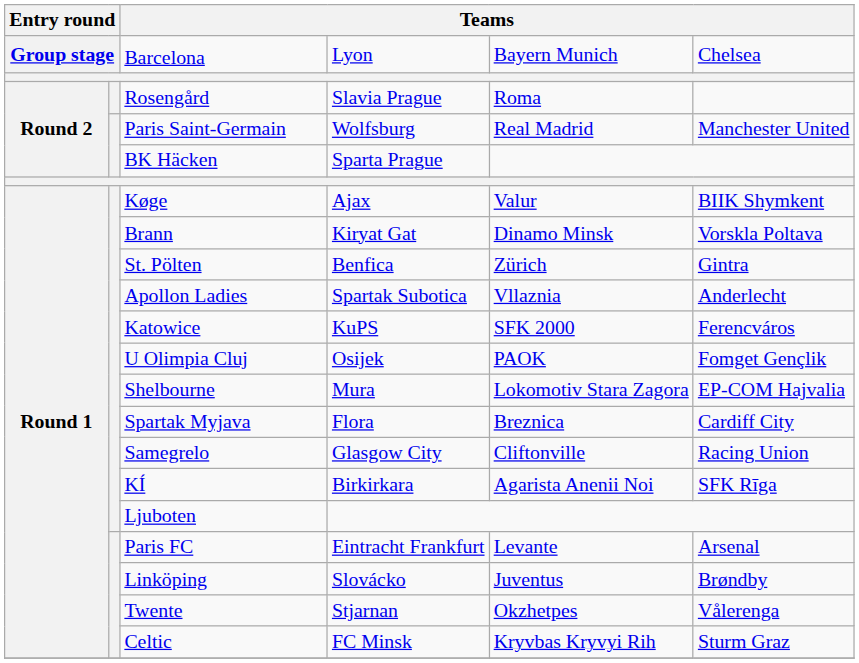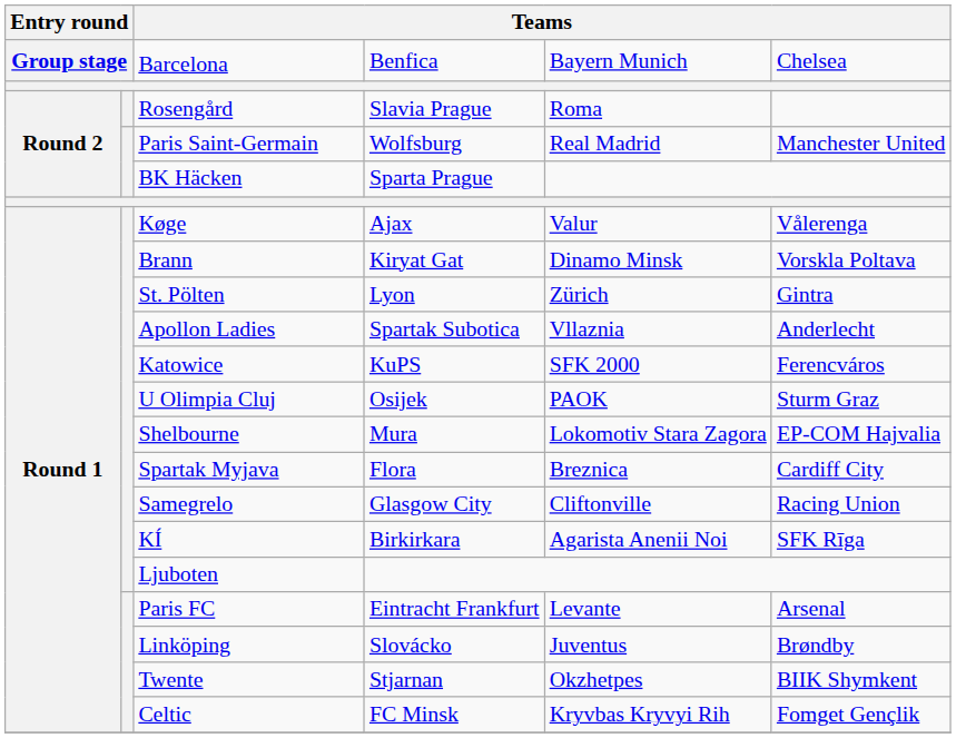 <table class="wikitable">
 <tr>
 <th colspan="2">Entry round</th>
 <th colspan="4">Teams</th>
 </tr>
 <tr>
 <th colspan="2"><a href='#'>Group stage</a></th>
 <td style="min-width:10em"> <a href='#'>Barcelona</a> <sup></sup></td>
-<td> <a href='#'>Lyon</a> </td>
+<td> <a href='#'>Benfica</a> </td>
 <td> <a href='#'>Bayern Munich</a> </td>
 <td> <a href='#'>Chelsea</a> </td>
 </tr>
 <tr>
 <th colspan="6"></th>
 </tr>
 <tr>
 <th rowspan="3">Round 2</th>
 <th></th>
 <td style="min-width:10em"> <a href='#'>Rosengård</a> </td>
 <td> <a href='#'>Slavia Prague</a> </td>
 <td> <a href='#'>Roma</a> </td>
 <td></td>
 </tr>
 <tr>
 <th rowspan="2"></th>
 <td> <a href='#'>Paris Saint-Germain</a> </td>
 <td> <a href='#'>Wolfsburg</a>  </td>
 <td> <a href='#'>Real Madrid</a> </td>
 <td> <a href='#'>Manchester United</a> </td>
 </tr>
 <tr>
 <td> <a href='#'>BK Häcken</a> </td>
 <td> <a href='#'>Sparta Prague</a> </td>
 <td colspan="2"></td>
 </tr>
 <tr>
 <th colspan="6"></th>
 </tr>
 <tr>
 <th rowspan="15">Round 1</th>
 <th rowspan="11"></th>
 <td> <a href='#'>Køge</a> </td>
 <td> <a href='#'>Ajax</a> </td>
 <td> <a href='#'>Valur</a> </td>
-<td> <a href='#'>BIIK Shymkent</a> </td>
+<td> <a href='#'>Vålerenga</a> </td>
 </tr>
 <tr>
 <td> <a href='#'>Brann</a> </td>
 <td> <a href='#'>Kiryat Gat</a> </td>
 <td> <a href='#'>Dinamo Minsk</a> </td>
 <td> <a href='#'>Vorskla Poltava</a> </td>
 </tr>
 <tr>
 <td> <a href='#'>St. Pölten</a> </td>
-<td> <a href='#'>Benfica</a> </td>
+<td> <a href='#'>Lyon</a> </td>
 <td> <a href='#'>Zürich</a> </td>
 <td> <a href='#'>Gintra</a> </td>
 </tr>
 <tr>
 <td> <a href='#'>Apollon Ladies</a> </td>
 <td> <a href='#'>Spartak Subotica</a> </td>
 <td> <a href='#'>Vllaznia</a> </td>
 <td> <a href='#'>Anderlecht</a> </td>
 </tr>
 <tr>
 <td> <a href='#'>Katowice</a> </td>
 <td> <a href='#'>KuPS</a> </td>
 <td> <a href='#'>SFK 2000</a> </td>
 <td> <a href='#'>Ferencváros</a> </td>
 </tr>
 <tr>
 <td> <a href='#'>U Olimpia Cluj</a> </td>
 <td> <a href='#'>Osijek</a> </td>
 <td> <a href='#'>PAOK</a> </td>
-<td> <a href='#'>Fomget Gençlik</a> </td>
+<td> <a href='#'>Sturm Graz</a> </td>
 </tr>
 <tr>
 <td> <a href='#'>Shelbourne</a> </td>
 <td> <a href='#'>Mura</a> </td>
 <td> <a href='#'>Lokomotiv Stara Zagora</a> </td>
 <td> <a href='#'>EP-COM Hajvalia</a> </td>
 </tr>
 <tr>
 <td> <a href='#'>Spartak Myjava</a> </td>
 <td> <a href='#'>Flora</a> </td>
 <td> <a href='#'>Breznica</a> </td>
 <td> <a href='#'>Cardiff City</a> </td>
 </tr>
 <tr>
 <td> <a href='#'>Samegrelo</a> </td>
 <td> <a href='#'>Glasgow City</a> </td>
 <td> <a href='#'>Cliftonville</a> </td>
 <td> <a href='#'>Racing Union</a> </td>
 </tr>
 <tr>
 <td> <a href='#'>KÍ</a> </td>
 <td> <a href='#'>Birkirkara</a> </td>
 <td> <a href='#'>Agarista Anenii Noi</a> </td>
 <td> <a href='#'>SFK Rīga</a> </td>
 </tr>
 <tr>
 <td> <a href='#'>Ljuboten</a> </td>
 <td colspan="3"></td>
 </tr>
 <tr>
 <th rowspan="4"></th>
 <td> <a href='#'>Paris FC</a> </td>
 <td> <a href='#'>Eintracht Frankfurt</a> </td>
 <td> <a href='#'>Levante</a> </td>
 <td> <a href='#'>Arsenal</a> </td>
 </tr>
 <tr>
 <td> <a href='#'>Linköping</a> </td>
 <td> <a href='#'>Slovácko</a> </td>
 <td> <a href='#'>Juventus</a> </td>
 <td> <a href='#'>Brøndby</a> </td>
 </tr>
 <tr>
 <td> <a href='#'>Twente</a> </td>
 <td> <a href='#'>Stjarnan</a> </td>
 <td> <a href='#'>Okzhetpes</a> </td>
-<td> <a href='#'>Vålerenga</a> </td>
+<td> <a href='#'>BIIK Shymkent</a> </td>
 </tr>
 <tr>
 <td> <a href='#'>Celtic</a> </td>
 <td> <a href='#'>FC Minsk</a> </td>
 <td> <a href='#'>Kryvbas Kryvyi Rih</a> </td>
-<td> <a href='#'>Sturm Graz</a> </td>
+<td> <a href='#'>Fomget Gençlik</a> </td>
 </tr>
 <tr>
 </tr>
 </table>
